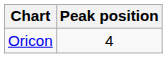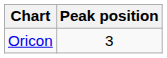 <table class="wikitable">
 <tr>
 <th>Chart</th>
 <th>Peak position</th>
 </tr>
 <tr>
 <td><a href='#'>Oricon</a></td>
-<td align="center">4</td>
+<td align="center">3</td>
 </tr>
 </table>
